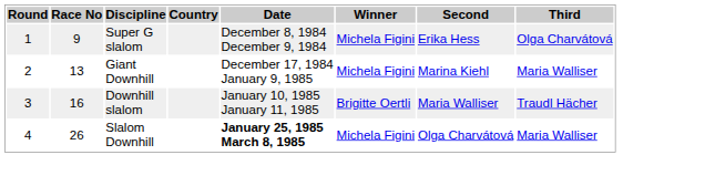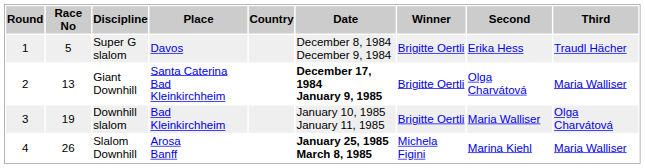 <table border="0" style="border: 1px solid #999; background-color:#FFFFFF; text-align:center">
 <tr align="center" bgcolor="#CCCCCC">
 <th>Round</th>
 <th>Race No</th>
 <th>Discipline</th>
+<th>Place</th>
 <th>Country</th>
 <th>Date</th>
 <th>Winner</th>
 <th>Second</th>
 <th>Third</th>
 </tr>
 <tr bgcolor="#EFEFEF">
 <td>1</td>
-<td>9</td>
+<td>5</td>
 <td align="left">Super G<br>slalom</td>
+<td align="left"><a href='#'>Davos</a></td>
 <td align="left"></td>
 <td align="left">December 8, 1984<br>December 9, 1984</td>
-<td align="left"> <a href='#'>Michela Figini</a></td>
+<td align="left"> <a href='#'>Brigitte Oertli</a></td>
 <td align="left"> <a href='#'>Erika Hess</a></td>
-<td align="left"> <a href='#'>Olga Charvátová</a></td>
+<td align="left"> <a href='#'>Traudl Hächer</a></td>
 </tr>
 <tr>
 <td>2</td>
 <td>13</td>
 <td align="left">Giant<br>Downhill</td>
+<td align="left"><a href='#'>Santa Caterina</a><br><a href='#'>Bad Kleinkirchheim</a></td>
 <td align="left"><br></td>
-<td align="left">December 17, 1984<br>January 9, 1985</td>
-<td align="left"> <a href='#'>Michela Figini</a></td>
-<td align="left"> <a href='#'>Marina Kiehl</a></td>
+<td align="left"><strong>December 17, 1984<br>January 9, 1985</strong></td>
+<td align="left"> <a href='#'>Brigitte Oertli</a></td>
+<td align="left"> <a href='#'>Olga Charvátová</a></td>
 <td align="left"> <a href='#'>Maria Walliser</a></td>
 </tr>
 <tr bgcolor="#EFEFEF">
 <td>3</td>
-<td>16</td>
+<td>19</td>
 <td align="left">Downhill<br>slalom</td>
+<td align="left"><a href='#'>Bad Kleinkirchheim</a></td>
 <td align="left"></td>
 <td align="left">January 10, 1985<br>January 11, 1985</td>
 <td align="left"> <a href='#'>Brigitte Oertli</a></td>
 <td align="left"> <a href='#'>Maria Walliser</a></td>
-<td align="left"> <a href='#'>Traudl Hächer</a></td>
+<td align="left"> <a href='#'>Olga Charvátová</a></td>
 </tr>
 <tr>
 <td>4</td>
 <td>26</td>
 <td align="left">Slalom<br>Downhill</td>
+<td align="left"><a href='#'>Arosa</a><br><a href='#'>Banff</a></td>
 <td align="left"><br></td>
 <td align="left"><strong>January 25, 1985<br>March 8, 1985</strong></td>
 <td align="left"> <a href='#'>Michela Figini</a></td>
-<td align="left"> <a href='#'>Olga Charvátová</a></td>
+<td align="left"> <a href='#'>Marina Kiehl</a></td>
 <td align="left"> <a href='#'>Maria Walliser</a></td>
 </tr>
 </table>
